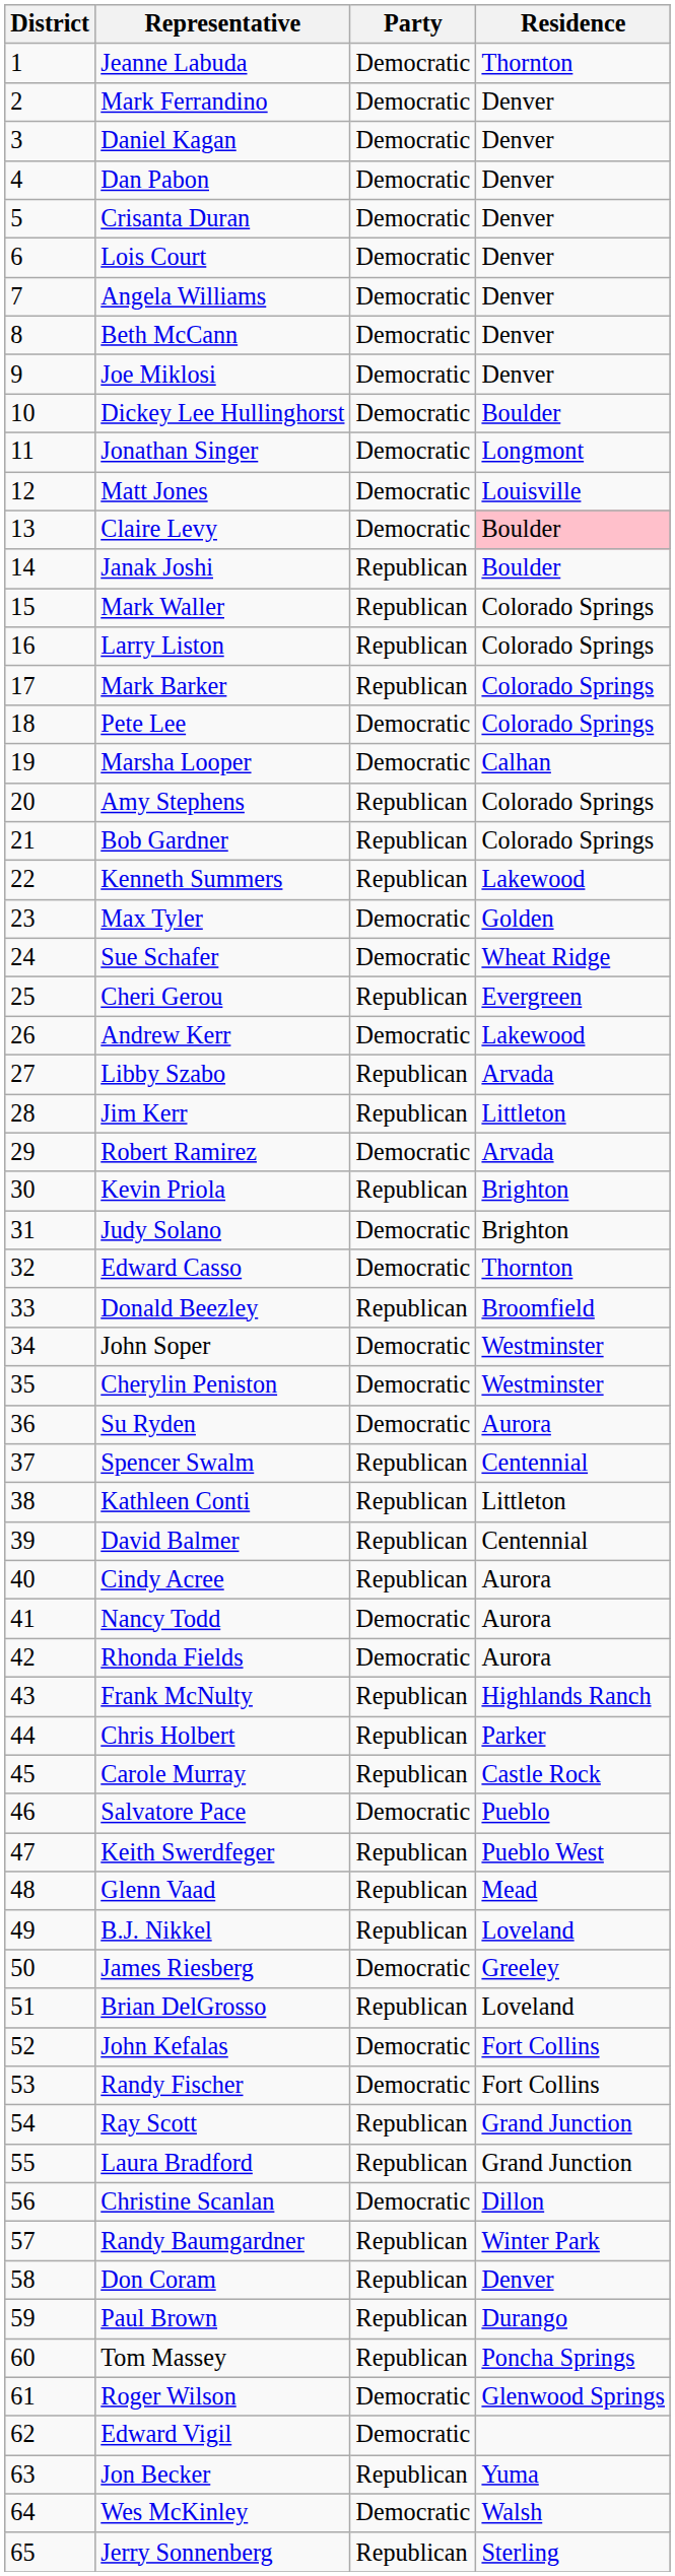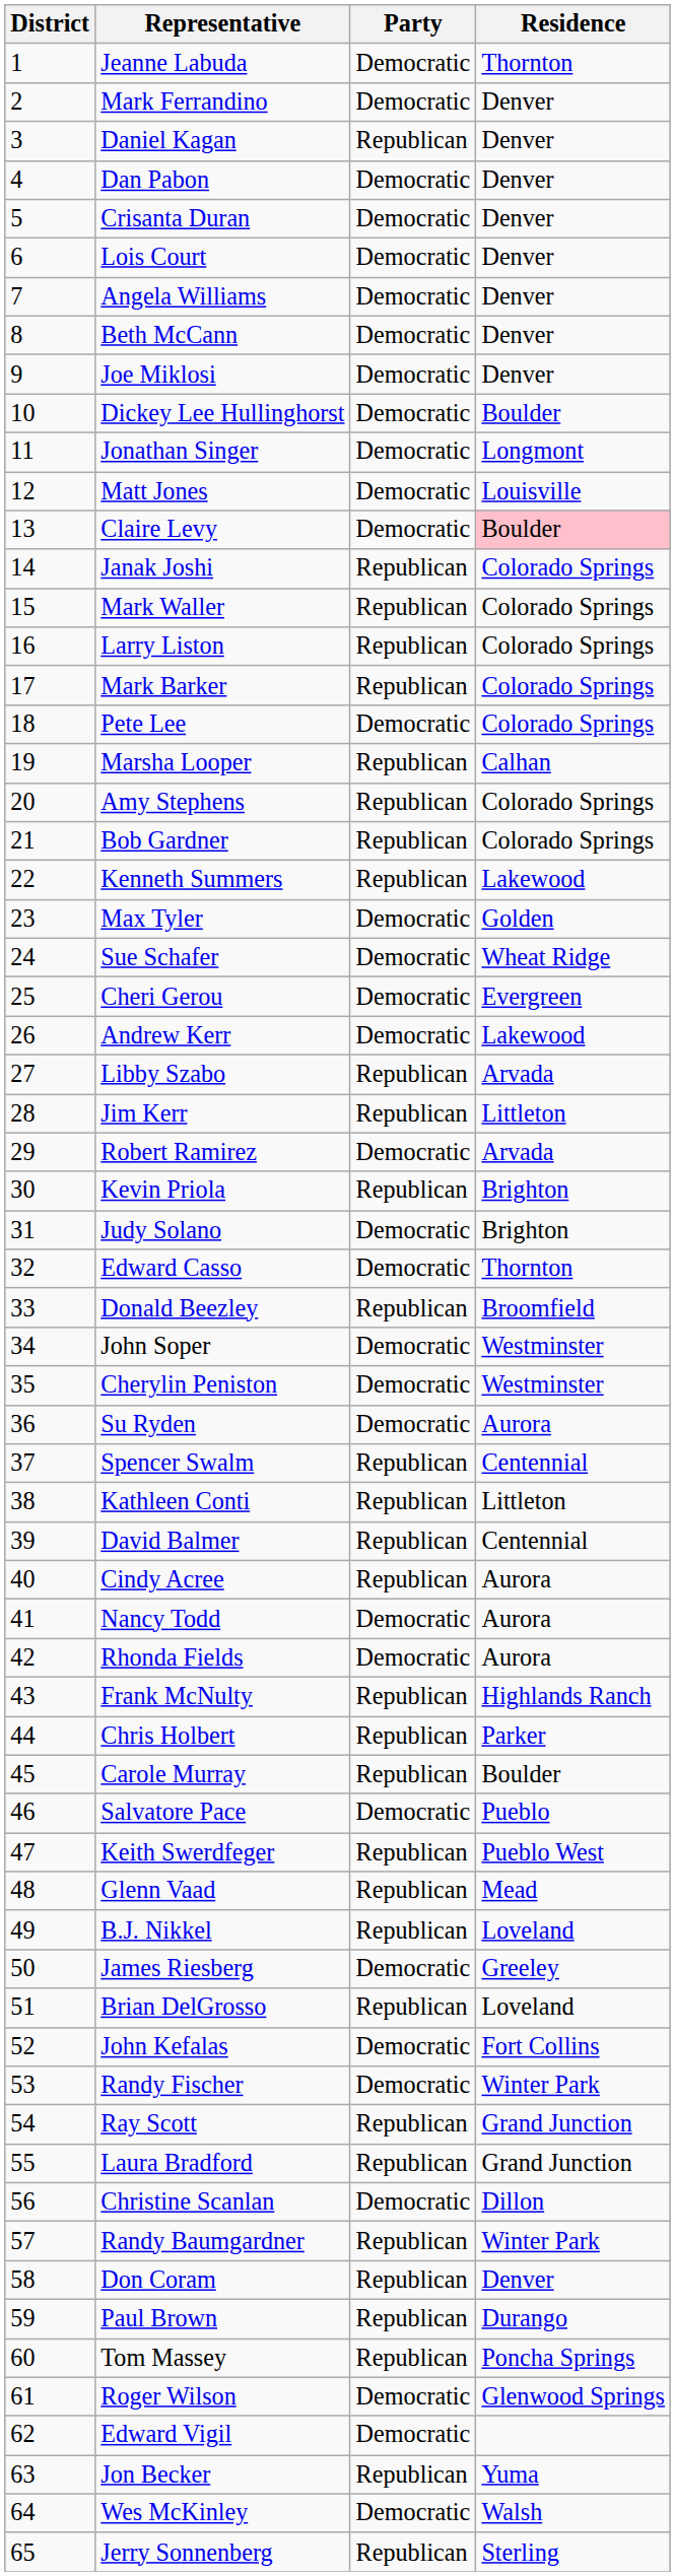 <table class=wikitable>
 <tr>
 <th>District</th>
 <th>Representative</th>
 <th>Party</th>
 <th>Residence</th>
 </tr>
 <tr>
 <td>1</td>
 <td><a href='#'>Jeanne Labuda</a></td>
 <td>Democratic</td>
 <td><a href='#'>Thornton</a></td>
 </tr>
 <tr>
 <td>2</td>
 <td><a href='#'>Mark Ferrandino</a></td>
 <td>Democratic</td>
 <td>Denver</td>
 </tr>
 <tr>
 <td>3</td>
 <td><a href='#'>Daniel Kagan</a></td>
-<td>Democratic</td>
+<td>Republican</td>
 <td>Denver</td>
 </tr>
 <tr>
 <td>4</td>
 <td><a href='#'>Dan Pabon</a></td>
 <td>Democratic</td>
 <td>Denver</td>
 </tr>
 <tr>
 <td>5</td>
 <td><a href='#'>Crisanta Duran</a></td>
 <td>Democratic</td>
 <td>Denver</td>
 </tr>
 <tr>
 <td>6</td>
 <td><a href='#'>Lois Court</a></td>
 <td>Democratic</td>
 <td>Denver</td>
 </tr>
 <tr>
 <td>7</td>
 <td><a href='#'>Angela Williams</a></td>
 <td>Democratic</td>
 <td>Denver</td>
 </tr>
 <tr>
 <td>8</td>
 <td><a href='#'>Beth McCann</a></td>
 <td>Democratic</td>
 <td>Denver</td>
 </tr>
 <tr>
 <td>9</td>
 <td><a href='#'>Joe Miklosi</a></td>
 <td>Democratic</td>
 <td>Denver</td>
 </tr>
 <tr>
 <td>10</td>
 <td><a href='#'>Dickey Lee Hullinghorst</a></td>
 <td>Democratic</td>
 <td><a href='#'>Boulder</a></td>
 </tr>
 <tr>
 <td>11</td>
 <td><a href='#'>Jonathan Singer</a></td>
 <td>Democratic</td>
 <td><a href='#'>Longmont</a></td>
 </tr>
 <tr>
 <td>12</td>
 <td><a href='#'>Matt Jones</a></td>
 <td>Democratic</td>
 <td><a href='#'>Louisville</a></td>
 </tr>
 <tr>
 <td>13</td>
 <td><a href='#'>Claire Levy</a></td>
 <td>Democratic</td>
 <td style="background: pink;">Boulder</td>
 </tr>
 <tr>
 <td>14</td>
 <td><a href='#'>Janak Joshi</a></td>
 <td>Republican</td>
-<td><a href='#'>Boulder</a></td>
+<td><a href='#'>Colorado Springs</a></td>
 </tr>
 <tr>
 <td>15</td>
 <td><a href='#'>Mark Waller</a></td>
 <td>Republican</td>
 <td>Colorado Springs</td>
 </tr>
 <tr>
 <td>16</td>
 <td><a href='#'>Larry Liston</a></td>
 <td>Republican</td>
 <td>Colorado Springs</td>
 </tr>
 <tr>
 <td>17</td>
 <td><a href='#'>Mark Barker</a></td>
 <td>Republican</td>
 <td><a href='#'>Colorado Springs</a></td>
 </tr>
 <tr>
 <td>18</td>
 <td><a href='#'>Pete Lee</a></td>
 <td>Democratic</td>
 <td><a href='#'>Colorado Springs</a></td>
 </tr>
 <tr>
 <td>19</td>
 <td><a href='#'>Marsha Looper</a></td>
-<td>Democratic</td>
+<td>Republican</td>
 <td><a href='#'>Calhan</a></td>
 </tr>
 <tr>
 <td>20</td>
 <td><a href='#'>Amy Stephens</a></td>
 <td>Republican</td>
 <td>Colorado Springs</td>
 </tr>
 <tr>
 <td>21</td>
 <td><a href='#'>Bob Gardner</a></td>
 <td>Republican</td>
 <td>Colorado Springs</td>
 </tr>
 <tr>
 <td>22</td>
 <td><a href='#'>Kenneth Summers</a></td>
 <td>Republican</td>
 <td><a href='#'>Lakewood</a></td>
 </tr>
 <tr>
 <td>23</td>
 <td><a href='#'>Max Tyler</a></td>
 <td>Democratic</td>
 <td><a href='#'>Golden</a></td>
 </tr>
 <tr>
 <td>24</td>
 <td><a href='#'>Sue Schafer</a></td>
 <td>Democratic</td>
 <td><a href='#'>Wheat Ridge</a></td>
 </tr>
 <tr>
 <td>25</td>
 <td><a href='#'>Cheri Gerou</a></td>
-<td>Republican</td>
+<td>Democratic</td>
 <td><a href='#'>Evergreen</a></td>
 </tr>
 <tr>
 <td>26</td>
 <td><a href='#'>Andrew Kerr</a></td>
 <td>Democratic</td>
 <td><a href='#'>Lakewood</a></td>
 </tr>
 <tr>
 <td>27</td>
 <td><a href='#'>Libby Szabo</a></td>
 <td>Republican</td>
 <td><a href='#'>Arvada</a></td>
 </tr>
 <tr>
 <td>28</td>
 <td><a href='#'>Jim Kerr</a></td>
 <td>Republican</td>
 <td><a href='#'>Littleton</a></td>
 </tr>
 <tr>
 <td>29</td>
 <td><a href='#'>Robert Ramirez</a></td>
 <td>Democratic</td>
 <td><a href='#'>Arvada</a></td>
 </tr>
 <tr>
 <td>30</td>
 <td><a href='#'>Kevin Priola</a></td>
 <td>Republican</td>
 <td><a href='#'>Brighton</a></td>
 </tr>
 <tr>
 <td>31</td>
 <td><a href='#'>Judy Solano</a></td>
 <td>Democratic</td>
 <td>Brighton</td>
 </tr>
 <tr>
 <td>32</td>
 <td><a href='#'>Edward Casso</a></td>
 <td>Democratic</td>
 <td><a href='#'>Thornton</a></td>
 </tr>
 <tr>
 <td>33</td>
 <td><a href='#'>Donald Beezley</a></td>
 <td>Republican</td>
 <td><a href='#'>Broomfield</a></td>
 </tr>
 <tr>
 <td>34</td>
 <td>John Soper</td>
 <td>Democratic</td>
 <td><a href='#'>Westminster</a></td>
 </tr>
 <tr>
 <td>35</td>
 <td><a href='#'>Cherylin Peniston</a></td>
 <td>Democratic</td>
 <td><a href='#'>Westminster</a></td>
 </tr>
 <tr>
 <td>36</td>
 <td><a href='#'>Su Ryden</a></td>
 <td>Democratic</td>
 <td><a href='#'>Aurora</a></td>
 </tr>
 <tr>
 <td>37</td>
 <td><a href='#'>Spencer Swalm</a></td>
 <td>Republican</td>
 <td><a href='#'>Centennial</a></td>
 </tr>
 <tr>
 <td>38</td>
 <td><a href='#'>Kathleen Conti</a></td>
 <td>Republican</td>
 <td>Littleton</td>
 </tr>
 <tr>
 <td>39</td>
 <td><a href='#'>David Balmer</a></td>
 <td>Republican</td>
 <td>Centennial</td>
 </tr>
 <tr>
 <td>40</td>
 <td><a href='#'>Cindy Acree</a></td>
 <td>Republican</td>
 <td>Aurora</td>
 </tr>
 <tr>
 <td>41</td>
 <td><a href='#'>Nancy Todd</a></td>
 <td>Democratic</td>
 <td>Aurora</td>
 </tr>
 <tr>
 <td>42</td>
 <td><a href='#'>Rhonda Fields</a></td>
 <td>Democratic</td>
 <td>Aurora</td>
 </tr>
 <tr>
 <td>43</td>
 <td><a href='#'>Frank McNulty</a></td>
 <td>Republican</td>
 <td><a href='#'>Highlands Ranch</a></td>
 </tr>
 <tr>
 <td>44</td>
 <td><a href='#'>Chris Holbert</a></td>
 <td>Republican</td>
 <td><a href='#'>Parker</a></td>
 </tr>
 <tr>
 <td>45</td>
 <td><a href='#'>Carole Murray</a></td>
 <td>Republican</td>
-<td><a href='#'>Castle Rock</a></td>
+<td>Boulder</td>
 </tr>
 <tr>
 <td>46</td>
 <td><a href='#'>Salvatore Pace</a></td>
 <td>Democratic</td>
 <td><a href='#'>Pueblo</a></td>
 </tr>
 <tr>
 <td>47</td>
 <td><a href='#'>Keith Swerdfeger</a></td>
 <td>Republican</td>
 <td><a href='#'>Pueblo West</a></td>
 </tr>
 <tr>
 <td>48</td>
 <td><a href='#'>Glenn Vaad</a></td>
 <td>Republican</td>
 <td><a href='#'>Mead</a></td>
 </tr>
 <tr>
 <td>49</td>
 <td><a href='#'>B.J. Nikkel</a></td>
 <td>Republican</td>
 <td><a href='#'>Loveland</a></td>
 </tr>
 <tr>
 <td>50</td>
 <td><a href='#'>James Riesberg</a></td>
 <td>Democratic</td>
 <td><a href='#'>Greeley</a></td>
 </tr>
 <tr>
 <td>51</td>
 <td><a href='#'>Brian DelGrosso</a></td>
 <td>Republican</td>
 <td>Loveland</td>
 </tr>
 <tr>
 <td>52</td>
 <td><a href='#'>John Kefalas</a></td>
 <td>Democratic</td>
 <td><a href='#'>Fort Collins</a></td>
 </tr>
 <tr>
 <td>53</td>
 <td><a href='#'>Randy Fischer</a></td>
 <td>Democratic</td>
-<td>Fort Collins</td>
+<td><a href='#'>Winter Park</a></td>
 </tr>
 <tr>
 <td>54</td>
 <td><a href='#'>Ray Scott</a></td>
 <td>Republican</td>
 <td><a href='#'>Grand Junction</a></td>
 </tr>
 <tr>
 <td>55</td>
 <td><a href='#'>Laura Bradford</a></td>
 <td>Republican</td>
 <td>Grand Junction</td>
 </tr>
 <tr>
 <td>56</td>
 <td><a href='#'>Christine Scanlan</a></td>
 <td>Democratic</td>
 <td><a href='#'>Dillon</a></td>
 </tr>
 <tr>
 <td>57</td>
 <td><a href='#'>Randy Baumgardner</a></td>
 <td>Republican</td>
 <td><a href='#'>Winter Park</a></td>
 </tr>
 <tr>
 <td>58</td>
 <td><a href='#'>Don Coram</a></td>
 <td>Republican</td>
 <td><a href='#'>Denver</a></td>
 </tr>
 <tr>
 <td>59</td>
 <td><a href='#'>Paul Brown</a></td>
 <td>Republican</td>
 <td><a href='#'>Durango</a></td>
 </tr>
 <tr>
 <td>60</td>
 <td>Tom Massey</td>
 <td>Republican</td>
 <td><a href='#'>Poncha Springs</a></td>
 </tr>
 <tr>
 <td>61</td>
 <td><a href='#'>Roger Wilson</a></td>
 <td>Democratic</td>
 <td><a href='#'>Glenwood Springs</a></td>
 </tr>
 <tr>
 <td>62</td>
 <td><a href='#'>Edward Vigil</a></td>
 <td>Democratic</td>
 <td></td>
 </tr>
 <tr>
 <td>63</td>
 <td><a href='#'>Jon Becker</a></td>
 <td>Republican</td>
 <td><a href='#'>Yuma</a></td>
 </tr>
 <tr>
 <td>64</td>
 <td><a href='#'>Wes McKinley</a></td>
 <td>Democratic</td>
 <td><a href='#'>Walsh</a></td>
 </tr>
 <tr>
 <td>65</td>
 <td><a href='#'>Jerry Sonnenberg</a></td>
 <td>Republican</td>
 <td><a href='#'>Sterling</a></td>
 </tr>
 </table>
